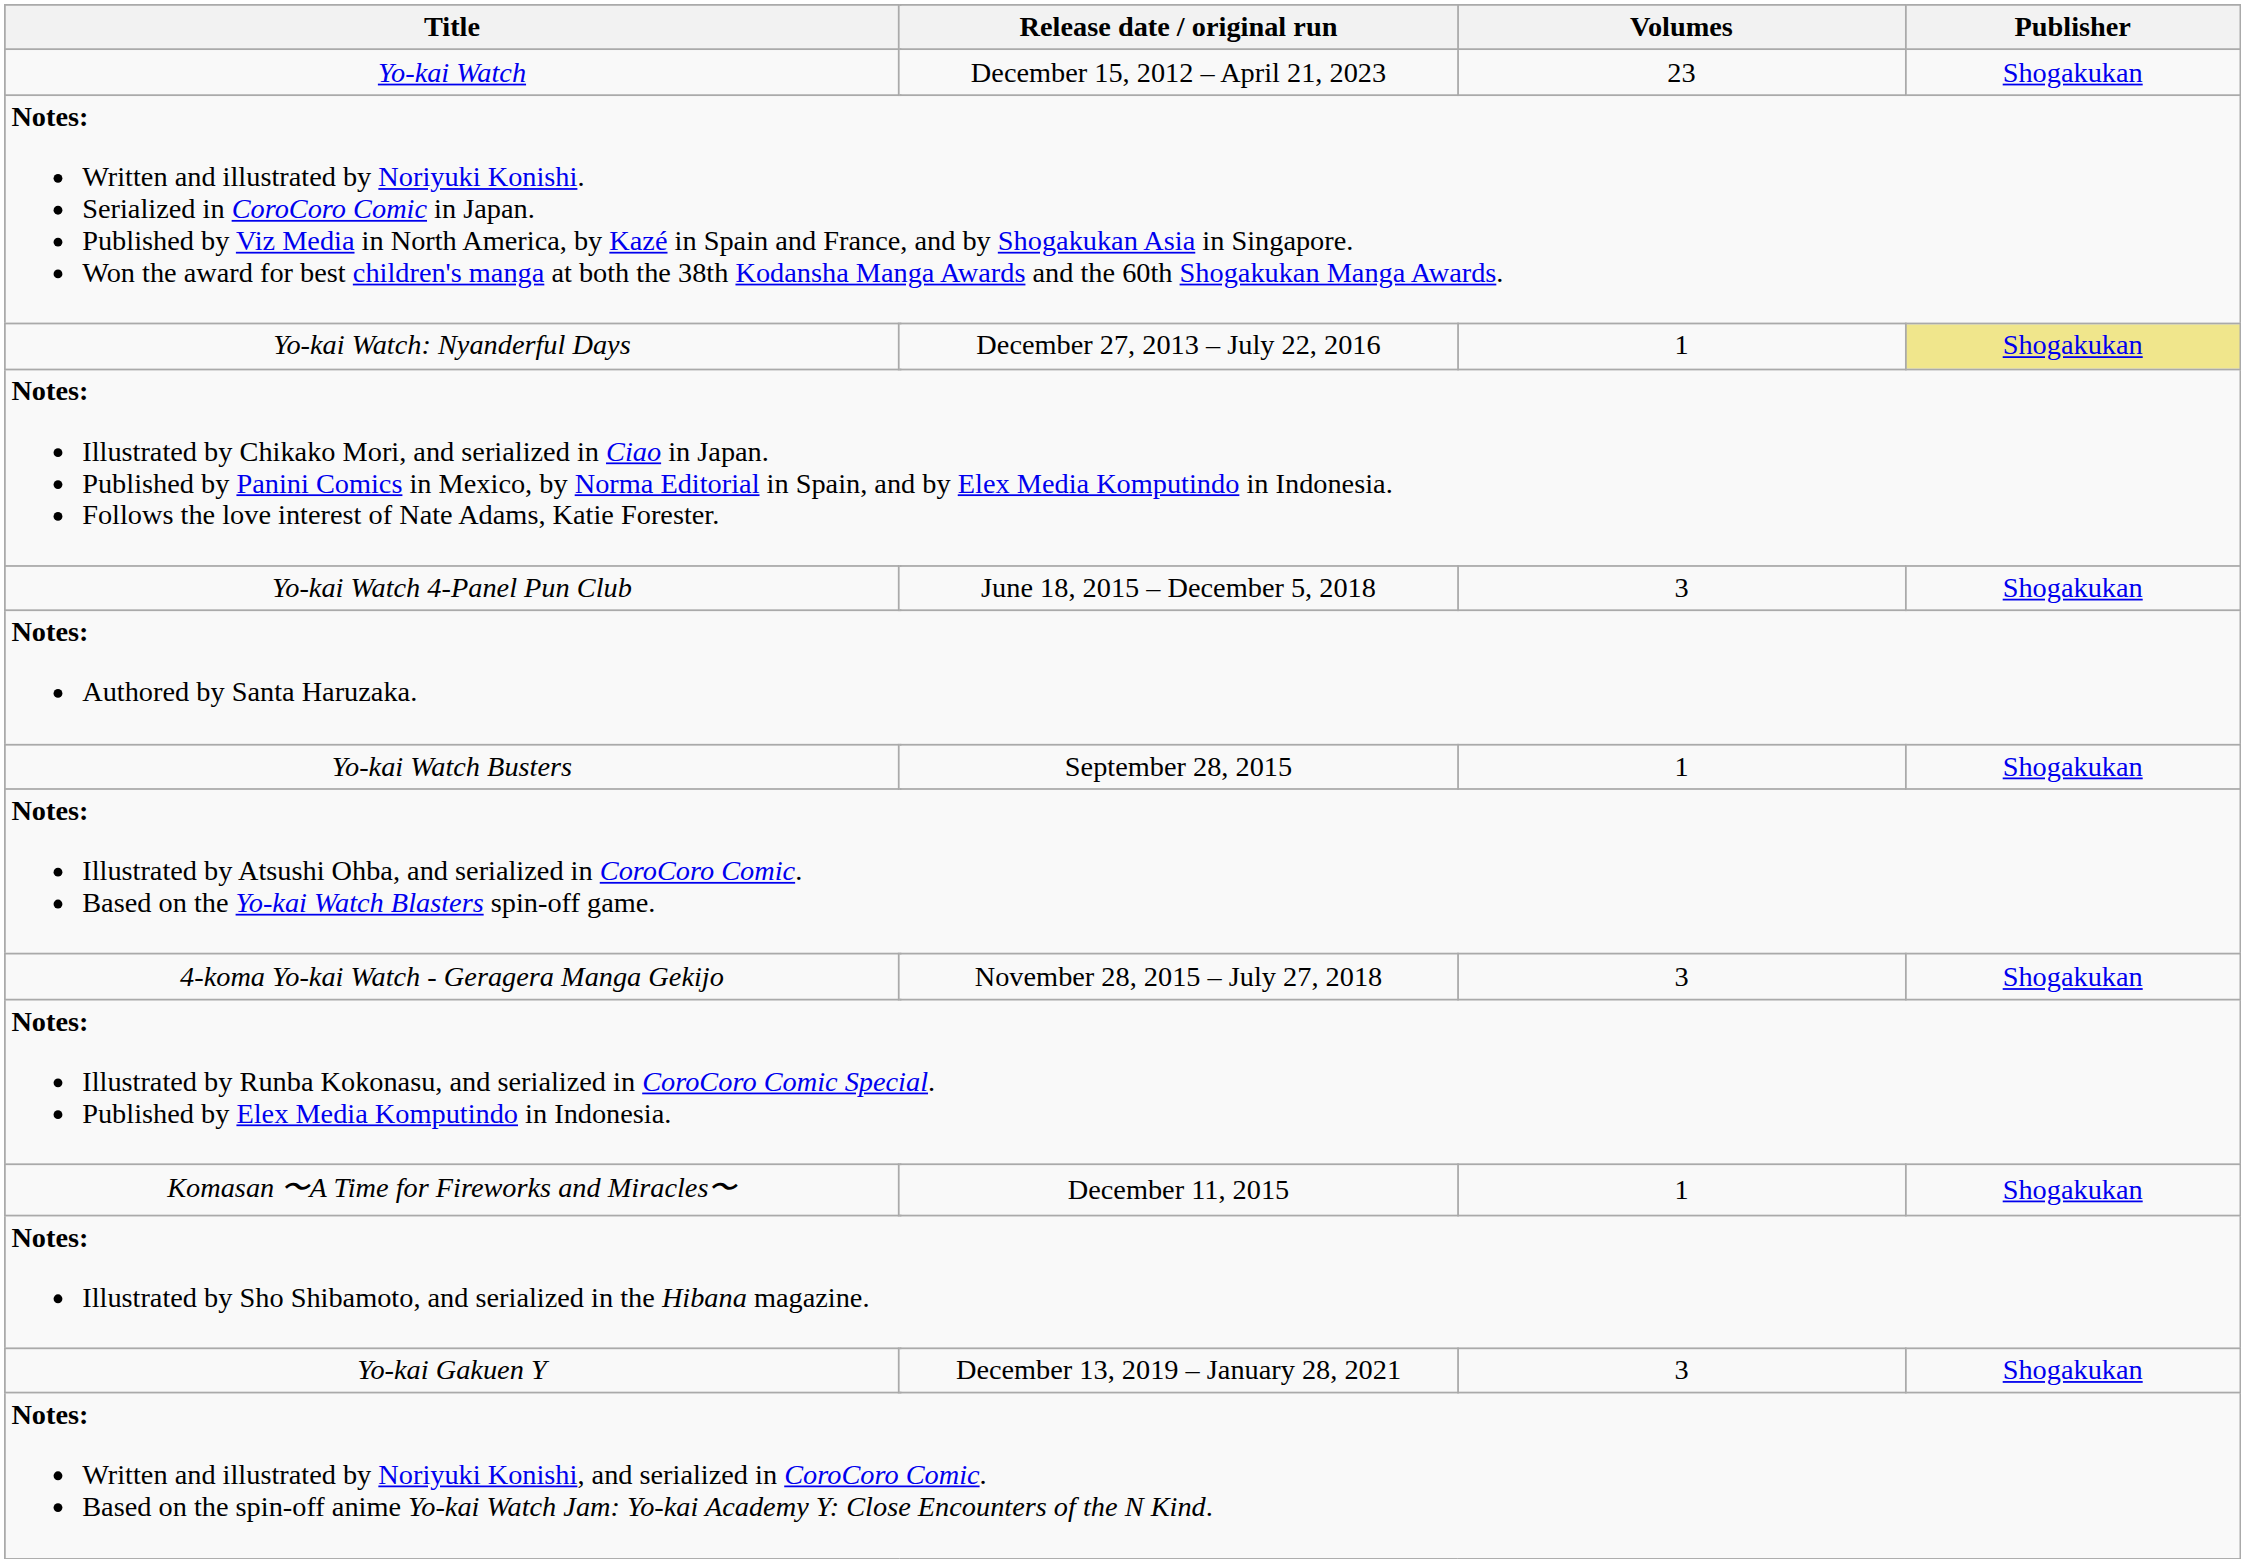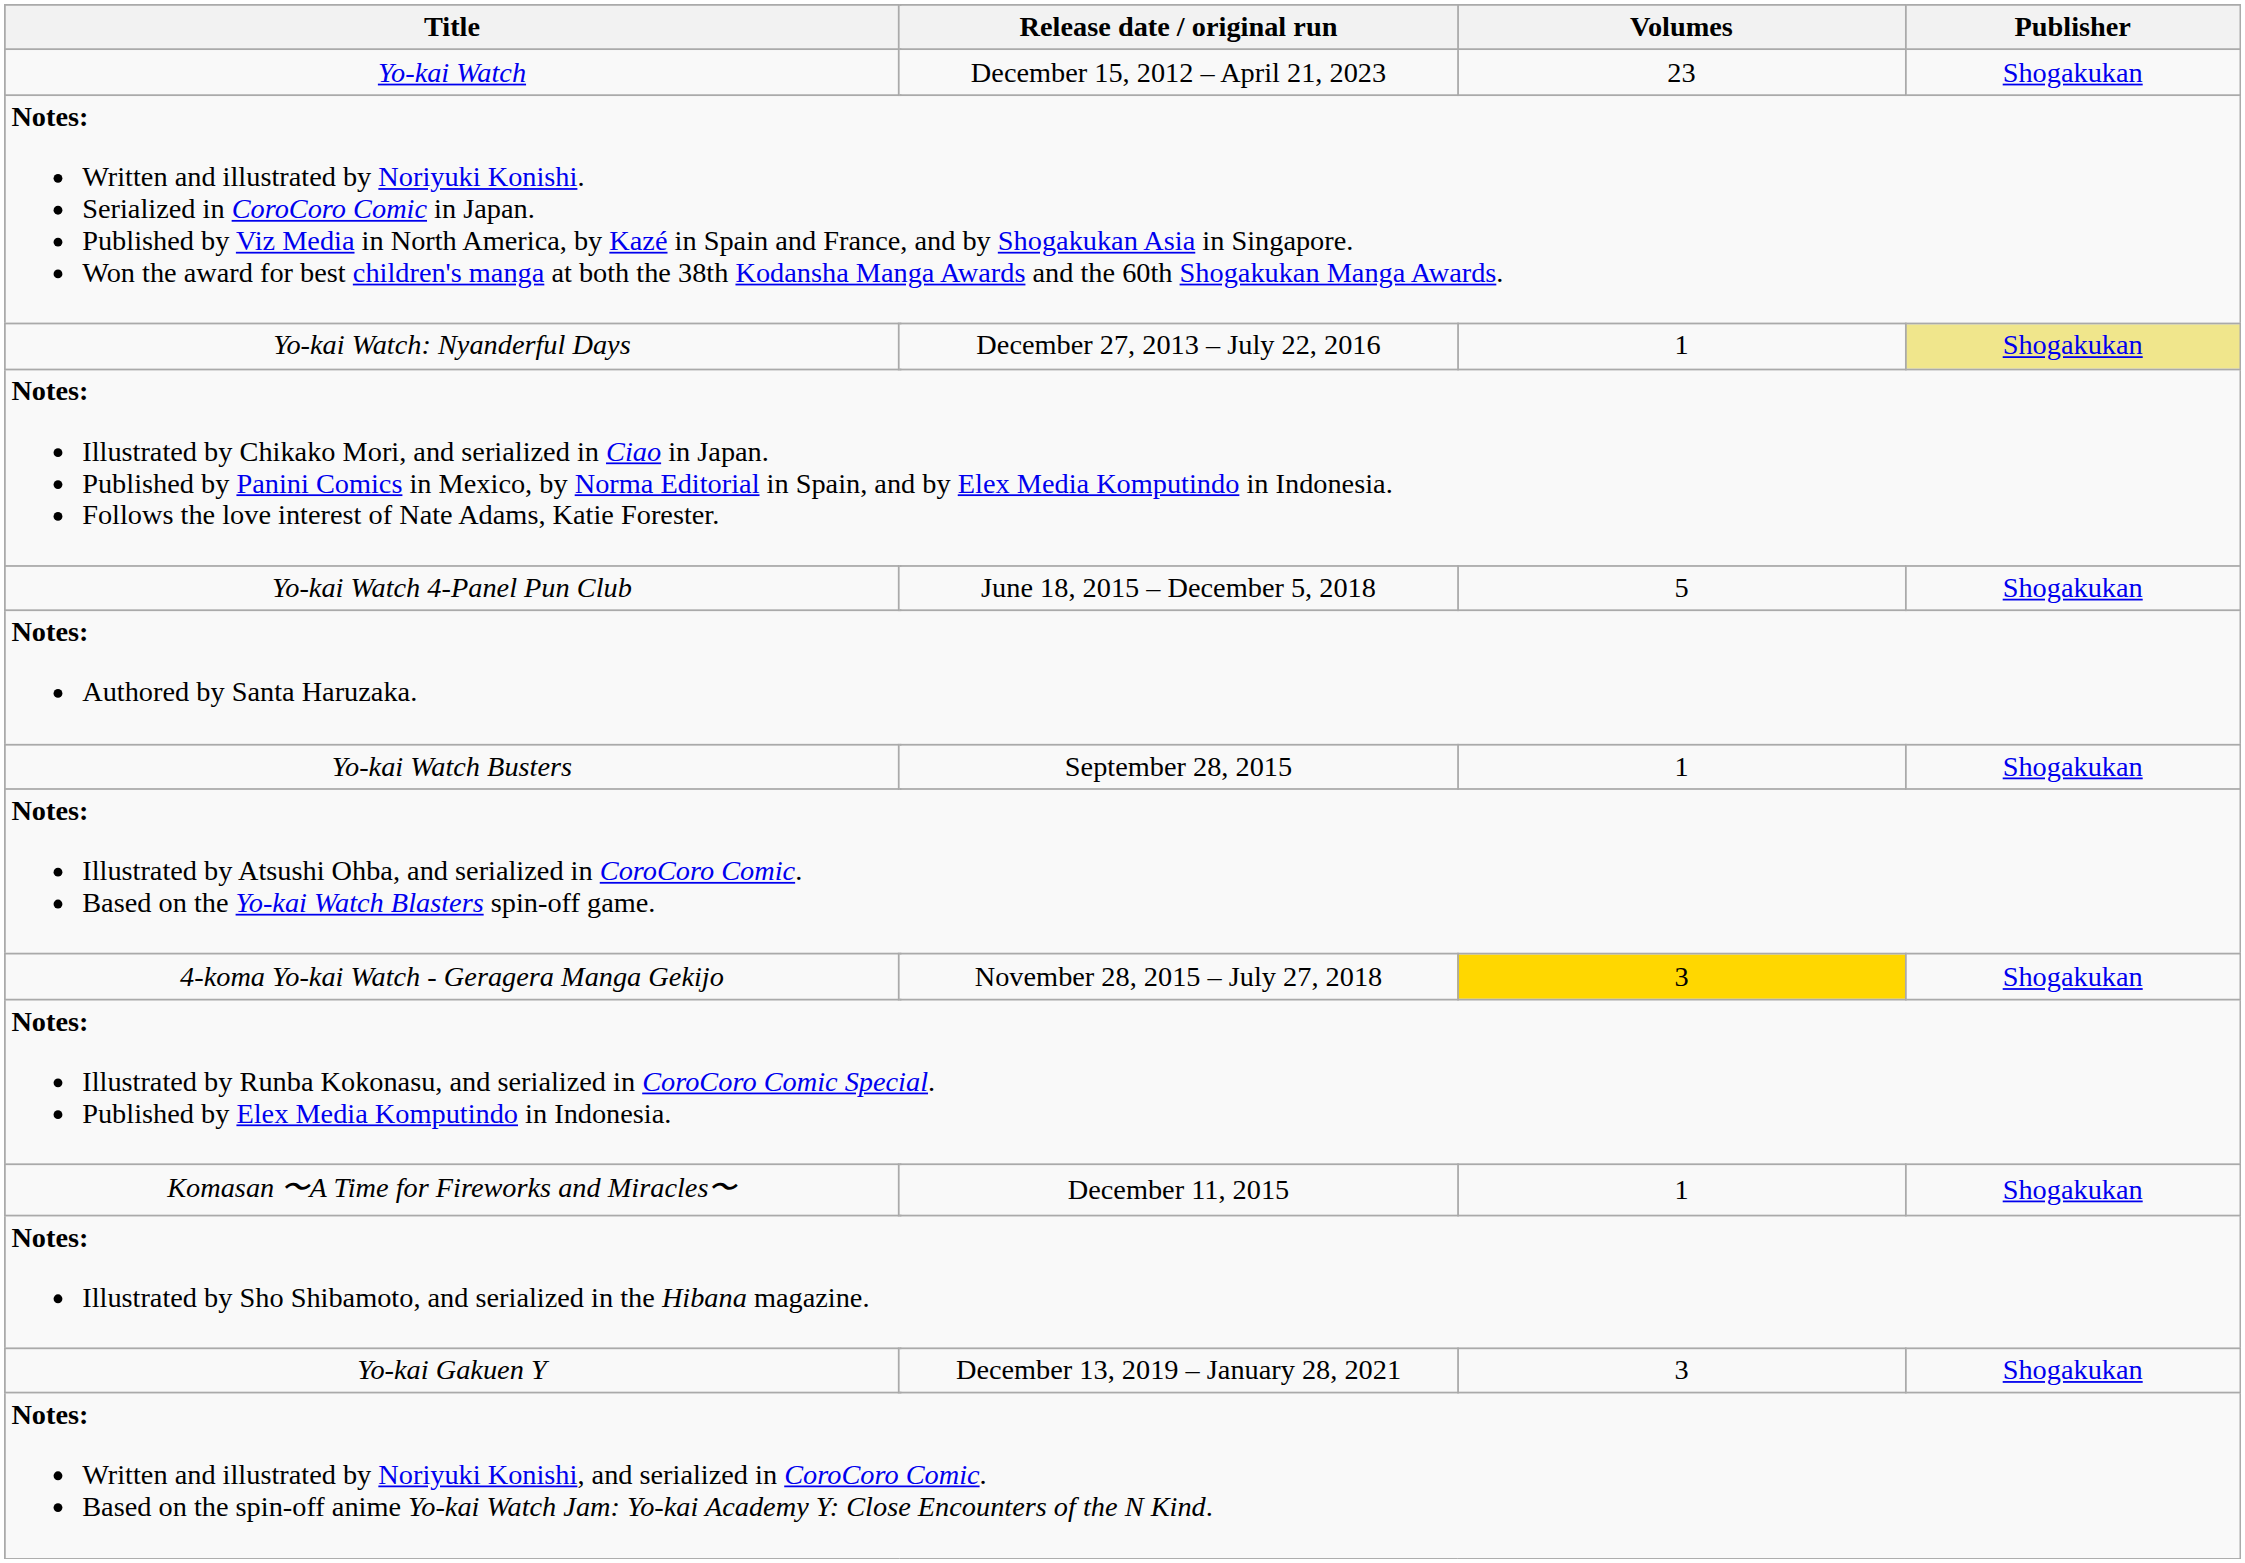 <table class="wikitable" style="width:100%;">
 <tr style="text-align: center;">
 <th colspan="2" style="width:40%;">Title</th>
 <th style="width:25%;">Release date / original run</th>
 <th style="width:20%;">Volumes</th>
 <th style="width:45%;">Publisher</th>
 </tr>
 <tr style="text-align:center;">
 <td colspan="2"><em><a href='#'>Yo-kai Watch</a></em></td>
 <td>December 15, 2012 – April 21, 2023</td>
 <td>23</td>
 <td><a href='#'>Shogakukan</a></td>
 </tr>
 <tr>
 <td colspan="5" style="border: none; vertical-align: top;"><strong>Notes:</strong><br><ul><li>Written and illustrated by <a href='#'>Noriyuki Konishi</a>.</li><li>Serialized in <em><a href='#'>CoroCoro Comic</a></em> in Japan.</li><li>Published by <a href='#'>Viz Media</a> in North America, by <a href='#'>Kazé</a> in Spain and France, and by <a href='#'>Shogakukan Asia</a> in Singapore.</li><li>Won the award for best <a href='#'>children's manga</a> at both the 38th <a href='#'>Kodansha Manga Awards</a> and the 60th <a href='#'>Shogakukan Manga Awards</a>.</li></ul></td>
 </tr>
 <tr style="text-align:center;">
 <td colspan="2"><em>Yo-kai Watch: Nyanderful Days</em></td>
 <td>December 27, 2013 – July 22, 2016</td>
 <td>1</td>
 <td style="background: khaki;"><a href='#'>Shogakukan</a></td>
 </tr>
 <tr>
 <td colspan="5" style="border: none; vertical-align: top;"><strong>Notes:</strong><br><ul><li>Illustrated by Chikako Mori, and serialized in <em><a href='#'>Ciao</a></em> in Japan.</li><li>Published by <a href='#'>Panini Comics</a> in Mexico, by <a href='#'>Norma Editorial</a> in Spain, and by <a href='#'>Elex Media Komputindo</a> in Indonesia.</li><li>Follows the love interest of Nate Adams, Katie Forester.</li></ul></td>
 </tr>
 <tr style="text-align:center;">
 <td colspan="2"><em>Yo-kai Watch 4-Panel Pun Club</em></td>
 <td>June 18, 2015 – December 5, 2018</td>
-<td>3</td>
+<td>5</td>
 <td><a href='#'>Shogakukan</a></td>
 </tr>
 <tr>
 <td colspan="5" style="border: none; vertical-align: top;"><strong>Notes:</strong><br><ul><li>Authored by Santa Haruzaka.</li></ul></td>
 </tr>
 <tr style="text-align:center;">
 <td colspan="2"><em>Yo-kai Watch Busters</em></td>
 <td>September 28, 2015</td>
 <td>1</td>
 <td><a href='#'>Shogakukan</a></td>
 </tr>
 <tr>
 <td colspan="5" style="border: none; vertical-align: top;"><strong>Notes:</strong><br><ul><li>Illustrated by Atsushi Ohba, and serialized in <em><a href='#'>CoroCoro Comic</a></em>.</li><li>Based on the <em><a href='#'>Yo-kai Watch Blasters</a></em> spin-off game.</li></ul></td>
 </tr>
 <tr style="text-align:center;">
 <td colspan="2"><em>4-koma Yo-kai Watch - Geragera Manga Gekijo</em></td>
 <td>November 28, 2015 – July 27, 2018</td>
-<td>3</td>
+<td style="background: gold;">3</td>
 <td><a href='#'>Shogakukan</a></td>
 </tr>
 <tr>
 <td colspan="5" style="border: none; vertical-align: top;"><strong>Notes:</strong><br><ul><li>Illustrated by Runba Kokonasu, and serialized in <em><a href='#'>CoroCoro Comic Special</a></em>.</li><li>Published by <a href='#'>Elex Media Komputindo</a> in Indonesia.</li></ul></td>
 </tr>
 <tr style="text-align:center;">
 <td colspan="2"><em>Komasan 〜A Time for Fireworks and Miracles〜</em></td>
 <td>December 11, 2015</td>
 <td>1</td>
 <td><a href='#'>Shogakukan</a></td>
 </tr>
 <tr>
 <td colspan="5" style="border: none; vertical-align: top;"><strong>Notes:</strong><br><ul><li>Illustrated by Sho Shibamoto, and serialized in the <em>Hibana</em> magazine.</li></ul></td>
 </tr>
 <tr style="text-align:center;">
 <td colspan="2"><em>Yo-kai Gakuen Y</em></td>
 <td>December 13, 2019 – January 28, 2021</td>
 <td>3</td>
 <td><a href='#'>Shogakukan</a></td>
 </tr>
 <tr>
 <td colspan="5" style="border: none; vertical-align: top;"><strong>Notes:</strong><br><ul><li>Written and illustrated by <a href='#'>Noriyuki Konishi</a>, and serialized in <em><a href='#'>CoroCoro Comic</a></em>.</li><li>Based on the spin-off anime <em>Yo-kai Watch Jam: Yo-kai Academy Y: Close Encounters of the N Kind</em>.</li></ul></td>
 </tr>
 </table>
